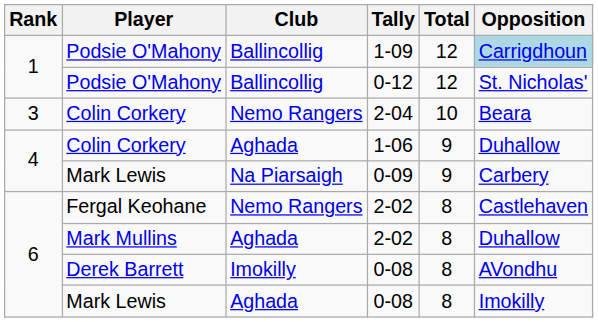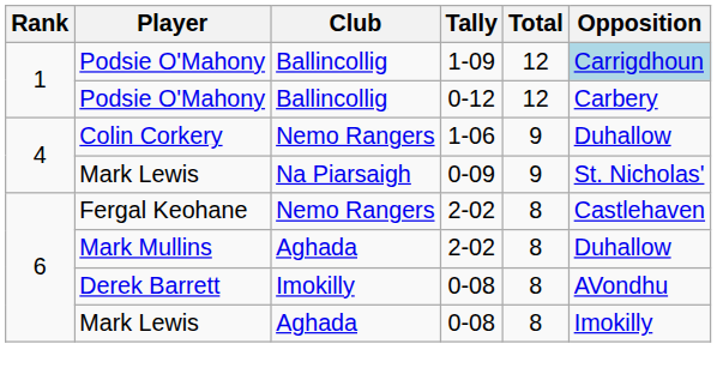 <table class="wikitable">
 <tr>
 <th>Rank</th>
 <th>Player</th>
 <th>Club</th>
 <th>Tally</th>
 <th>Total</th>
 <th>Opposition</th>
 </tr>
 <tr>
 <td rowspan="2" style="text-align:center;">1</td>
 <td><a href='#'>Podsie O'Mahony</a></td>
 <td><a href='#'>Ballincollig</a></td>
 <td align=center>1-09</td>
 <td align=center>12</td>
 <td style="background: lightblue;"><a href='#'>Carrigdhoun</a></td>
 </tr>
 <tr>
 <td><a href='#'>Podsie O'Mahony</a></td>
 <td><a href='#'>Ballincollig</a></td>
 <td align=center>0-12</td>
 <td align=center>12</td>
-<td><a href='#'>St. Nicholas'</a></td>
-</tr>
-<tr>
-<td rowspan="1" style="text-align:center;">3</td>
-<td><a href='#'>Colin Corkery</a></td>
-<td><a href='#'>Nemo Rangers</a></td>
-<td align=center>2-04</td>
-<td align=center>10</td>
-<td><a href='#'>Beara</a></td>
+<td><a href='#'>Carbery</a></td>
 </tr>
 <tr>
 <td rowspan="2" style="text-align:center;">4</td>
 <td><a href='#'>Colin Corkery</a></td>
-<td><a href='#'>Aghada</a></td>
+<td><a href='#'>Nemo Rangers</a></td>
 <td align=center>1-06</td>
 <td align=center>9</td>
 <td><a href='#'>Duhallow</a></td>
 </tr>
 <tr>
 <td>Mark Lewis</td>
 <td><a href='#'>Na Piarsaigh</a></td>
 <td align=center>0-09</td>
 <td align=center>9</td>
-<td><a href='#'>Carbery</a></td>
+<td><a href='#'>St. Nicholas'</a></td>
 </tr>
 <tr>
 <td rowspan="4" style="text-align:center;">6</td>
 <td>Fergal Keohane</td>
 <td><a href='#'>Nemo Rangers</a></td>
 <td align=center>2-02</td>
 <td align=center>8</td>
 <td><a href='#'>Castlehaven</a></td>
 </tr>
 <tr>
 <td><a href='#'>Mark Mullins</a></td>
 <td><a href='#'>Aghada</a></td>
 <td align=center>2-02</td>
 <td align=center>8</td>
 <td><a href='#'>Duhallow</a></td>
 </tr>
 <tr>
 <td><a href='#'>Derek Barrett</a></td>
 <td><a href='#'>Imokilly</a></td>
 <td align=center>0-08</td>
 <td align=center>8</td>
 <td><a href='#'>AVondhu</a></td>
 </tr>
 <tr>
 <td>Mark Lewis</td>
 <td><a href='#'>Aghada</a></td>
 <td align=center>0-08</td>
 <td align=center>8</td>
 <td><a href='#'>Imokilly</a></td>
 </tr>
 </table>
